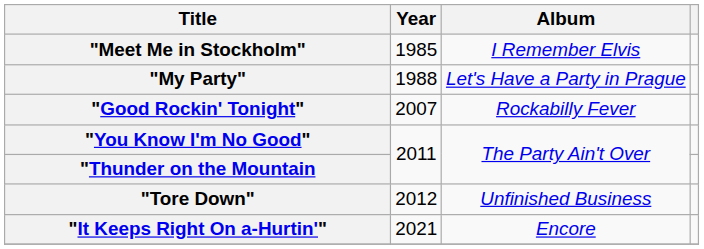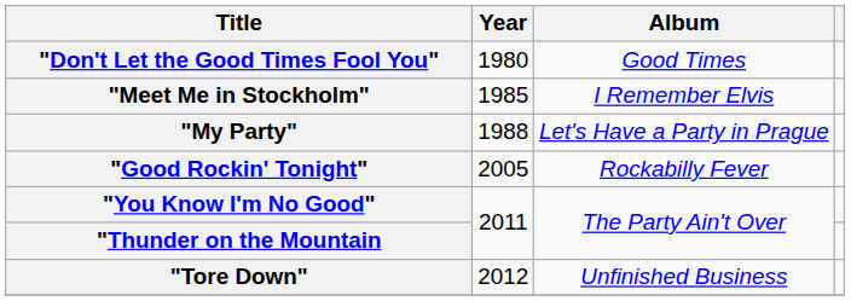 <table class="wikitable plainrowheaders" style="text-align:center;">
 <tr>
 <th style="width:20em;">Title</th>
 <th>Year</th>
 <th>Album</th>
 <th></th>
+</tr>
+<tr>
+<th scope="row">"<a href='#'>Don't Let the Good Times Fool You</a>"</th>
+<td>1980</td>
+<td><em><a href='#'>Good Times</a></em></td>
+<td></td>
 </tr>
 <tr>
 <th scope="row">"Meet Me in Stockholm"</th>
 <td>1985</td>
 <td><em><a href='#'>I Remember Elvis</a></em></td>
 <td></td>
 </tr>
 <tr>
 <th scope="row">"My Party" </th>
 <td>1988</td>
 <td><em><a href='#'>Let's Have a Party in Prague</a></em></td>
 <td></td>
 </tr>
 <tr>
 <th scope="row">"<a href='#'>Good Rockin' Tonight</a>"</th>
-<td>2007</td>
+<td>2005</td>
 <td><em><a href='#'>Rockabilly Fever</a></em></td>
 <td></td>
 </tr>
 <tr>
 <th scope="row">"<a href='#'>You Know I'm No Good</a>"</th>
 <td rowspan="2">2011</td>
 <td rowspan="2"><em><a href='#'>The Party Ain't Over</a></em></td>
 <td></td>
 </tr>
 <tr>
 <th scope="row">"<a href='#'>Thunder on the Mountain</a></th>
 <td></td>
 </tr>
 <tr>
 <th scope="row">"Tore Down"</th>
 <td>2012</td>
 <td><em><a href='#'>Unfinished Business</a></em></td>
 <td></td>
 </tr>
 <tr>
-<th scope="row">"<a href='#'>It Keeps Right On a-Hurtin'</a>"</th>
-<td>2021</td>
-<td><em><a href='#'>Encore</a></em></td>
-<td></td>
-</tr>
-<tr>
 </tr>
 </table>
